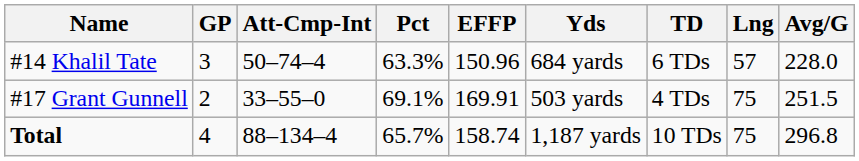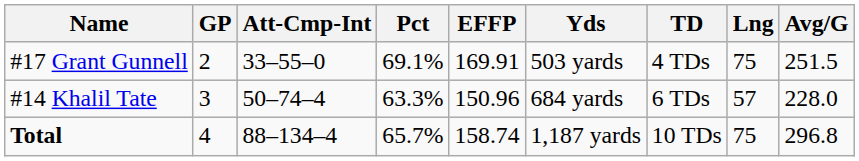 <table class="wikitable" style="white-space:nowrap;">
 <tr>
 <th>Name</th>
 <th>GP</th>
 <th>Att-Cmp-Int</th>
 <th>Pct</th>
 <th>EFFP</th>
 <th>Yds</th>
 <th>TD</th>
 <th>Lng</th>
 <th>Avg/G</th>
 </tr>
 <tr>
+<td>#17 <a href='#'>Grant Gunnell</a></td>
+<td>2</td>
+<td>33–55–0</td>
+<td>69.1%</td>
+<td>169.91</td>
+<td>503 yards</td>
+<td>4 TDs</td>
+<td>75</td>
+<td>251.5</td>
+</tr>
+<tr>
 <td>#14 <a href='#'>Khalil Tate</a></td>
 <td>3</td>
 <td>50–74–4</td>
 <td>63.3%</td>
 <td>150.96</td>
 <td>684 yards</td>
 <td>6 TDs</td>
 <td>57</td>
 <td>228.0</td>
-</tr>
-<tr>
-<td>#17 <a href='#'>Grant Gunnell</a></td>
-<td>2</td>
-<td>33–55–0</td>
-<td>69.1%</td>
-<td>169.91</td>
-<td>503 yards</td>
-<td>4 TDs</td>
-<td>75</td>
-<td>251.5</td>
 </tr>
 <tr>
 <td><strong>Total</strong></td>
 <td>4</td>
 <td>88–134–4</td>
 <td>65.7%</td>
 <td>158.74</td>
 <td>1,187 yards</td>
 <td>10 TDs</td>
 <td>75</td>
 <td>296.8</td>
 </tr>
 </table>
